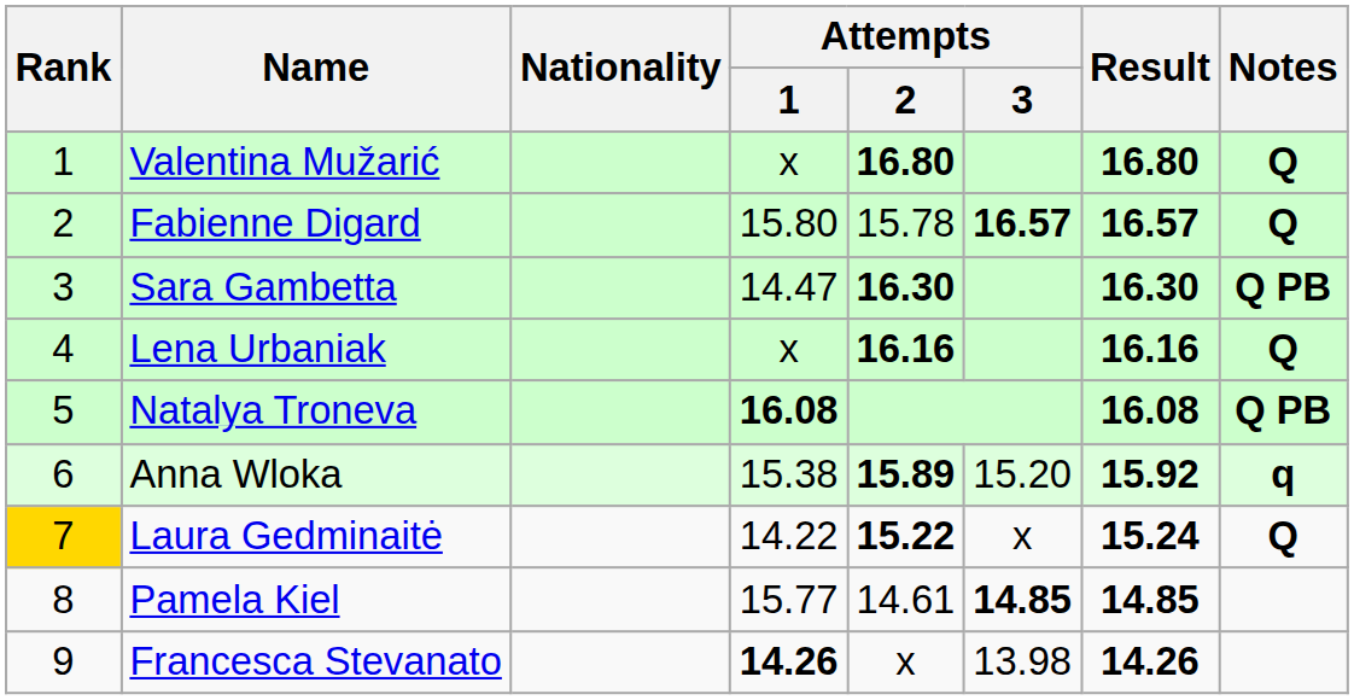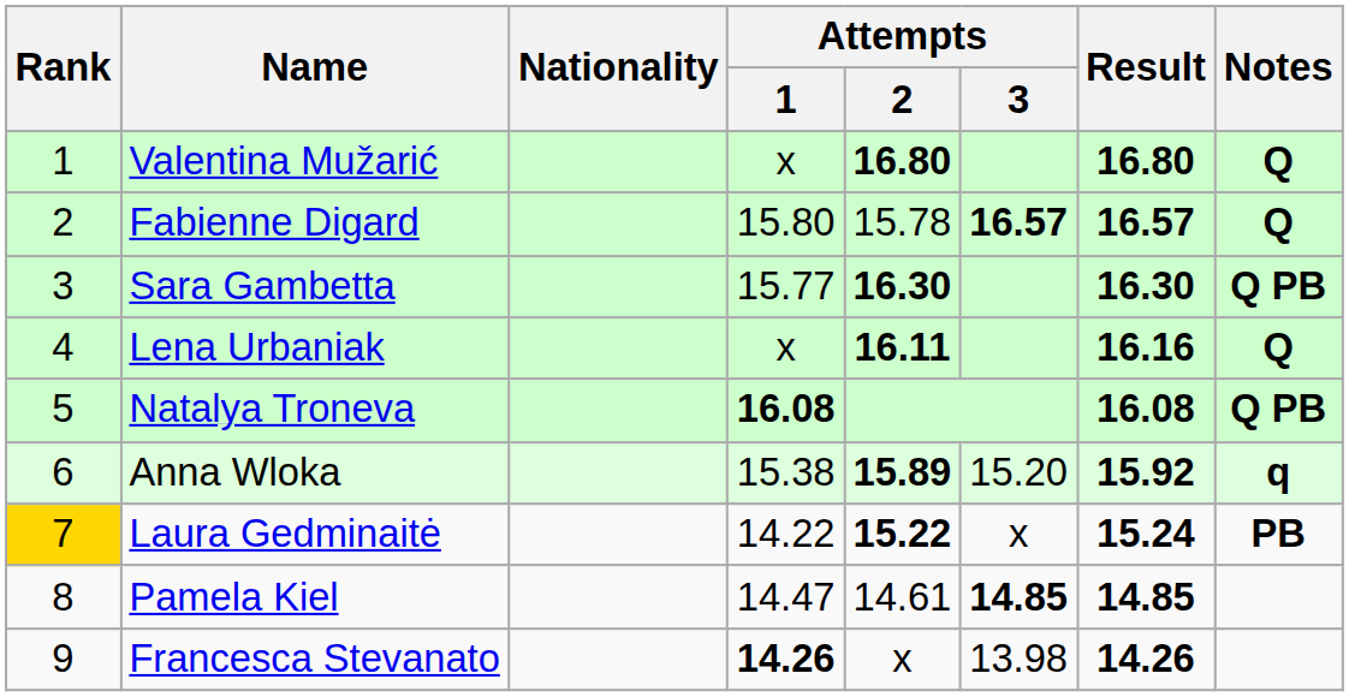 <table class="wikitable sortable" style="text-align:center">
 <tr>
 <th rowspan=2>Rank</th>
 <th rowspan=2>Name</th>
 <th rowspan=2>Nationality</th>
 <th colspan=3>Attempts</th>
 <th rowspan=2>Result</th>
 <th rowspan=2>Notes</th>
 </tr>
 <tr>
 <th>1</th>
 <th>2</th>
 <th>3</th>
 </tr>
 <tr bgcolor=ccffcc>
 <td>1</td>
 <td align=left><a href='#'>Valentina Mužarić</a></td>
 <td align=left></td>
 <td>x</td>
 <td><strong>16.80</strong></td>
 <td></td>
 <td><strong>16.80</strong></td>
 <td><strong>Q</strong></td>
 </tr>
 <tr bgcolor=ccffcc>
 <td>2</td>
 <td align=left><a href='#'>Fabienne Digard</a></td>
 <td align=left></td>
 <td>15.80</td>
 <td>15.78</td>
 <td><strong>16.57</strong></td>
 <td><strong>16.57</strong></td>
 <td><strong>Q</strong></td>
 </tr>
 <tr bgcolor=ccffcc>
 <td>3</td>
 <td align=left><a href='#'>Sara Gambetta</a></td>
 <td align=left></td>
-<td>14.47</td>
+<td>15.77</td>
 <td><strong>16.30</strong></td>
 <td></td>
 <td><strong>16.30</strong></td>
 <td><strong>Q PB</strong></td>
 </tr>
 <tr bgcolor=ccffcc>
 <td>4</td>
 <td align=left><a href='#'>Lena Urbaniak</a></td>
 <td align=left></td>
 <td>x</td>
-<td><strong>16.16</strong></td>
+<td><strong>16.11</strong></td>
 <td></td>
 <td><strong>16.16</strong></td>
 <td><strong>Q</strong></td>
 </tr>
 <tr bgcolor=ccffcc>
 <td>5</td>
 <td align=left><a href='#'>Natalya Troneva</a></td>
 <td align=left></td>
 <td><strong>16.08</strong></td>
 <td colspan=2></td>
 <td><strong>16.08</strong></td>
 <td><strong>Q PB</strong></td>
 </tr>
 <tr bgcolor=ddffdd>
 <td>6</td>
 <td align=left>Anna Wloka</td>
 <td align=left></td>
 <td>15.38</td>
 <td><strong>15.89</strong></td>
 <td>15.20</td>
 <td><strong>15.92</strong></td>
 <td><strong>q</strong></td>
 </tr>
 <tr>
 <td style="background: gold;">7</td>
 <td align=left><a href='#'>Laura Gedminaitė</a></td>
 <td align=left></td>
 <td>14.22</td>
 <td><strong>15.22</strong></td>
 <td>x</td>
 <td><strong>15.24</strong></td>
-<td><strong>Q</strong></td>
+<td><strong>PB</strong></td>
 </tr>
 <tr>
 <td>8</td>
 <td align=left><a href='#'>Pamela Kiel</a></td>
 <td align=left></td>
-<td>15.77</td>
+<td>14.47</td>
 <td>14.61</td>
 <td><strong>14.85</strong></td>
 <td><strong>14.85</strong></td>
 <td></td>
 </tr>
 <tr>
 <td>9</td>
 <td align=left><a href='#'>Francesca Stevanato</a></td>
 <td align=left></td>
 <td><strong>14.26</strong></td>
 <td>x</td>
 <td>13.98</td>
 <td><strong>14.26</strong></td>
 <td></td>
 </tr>
 </table>
